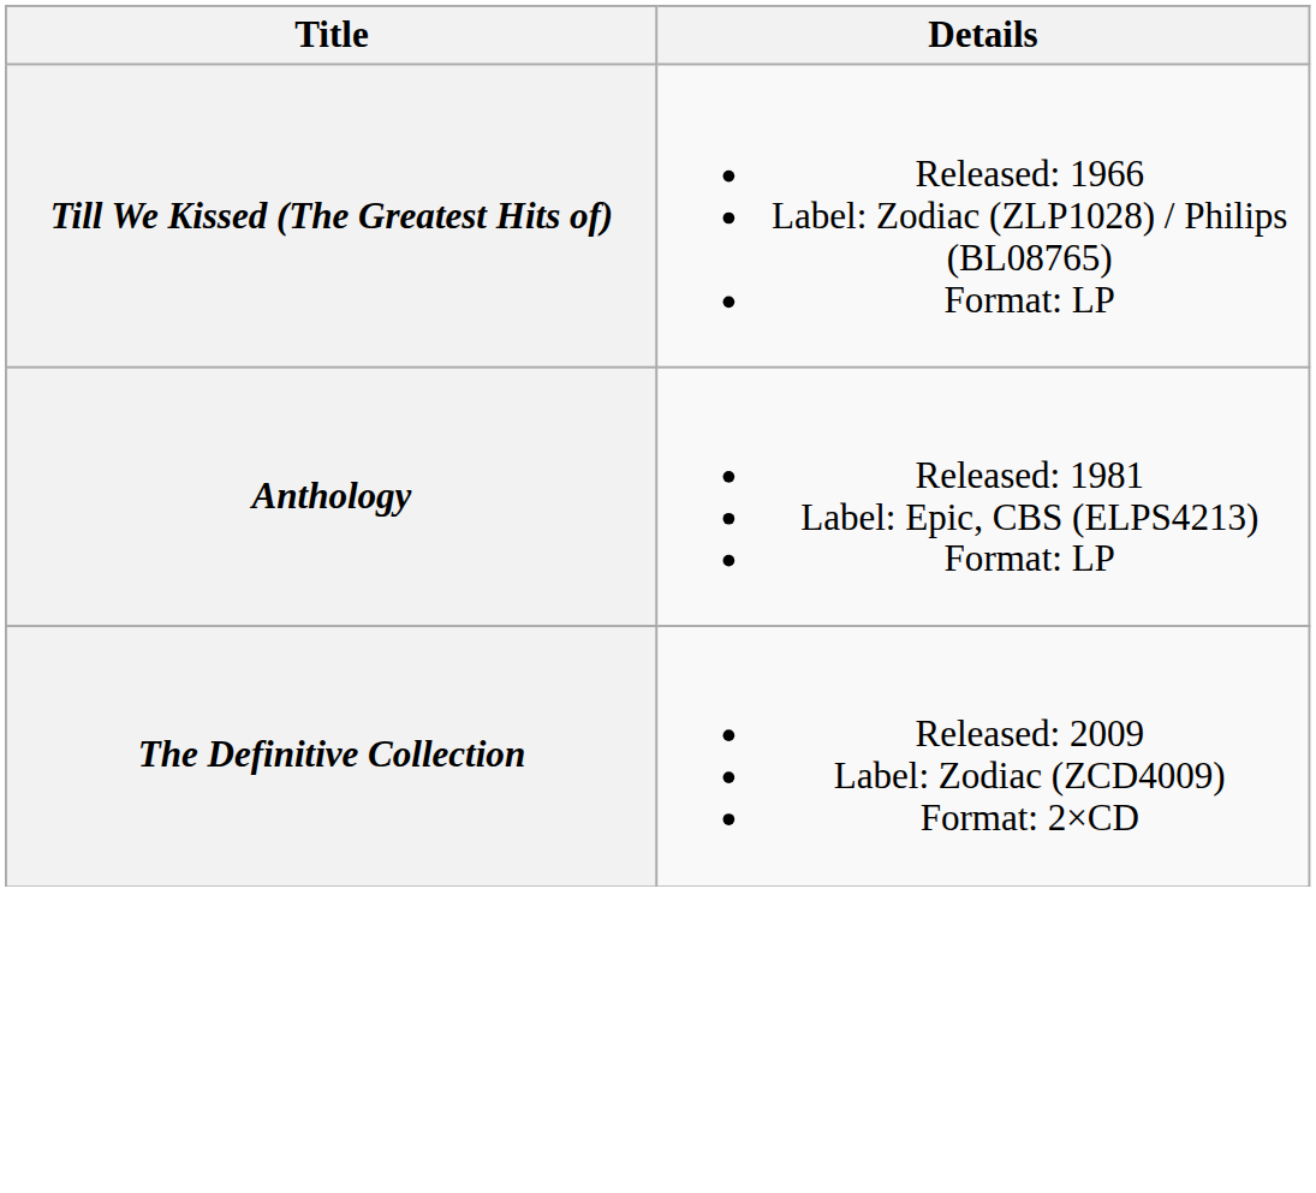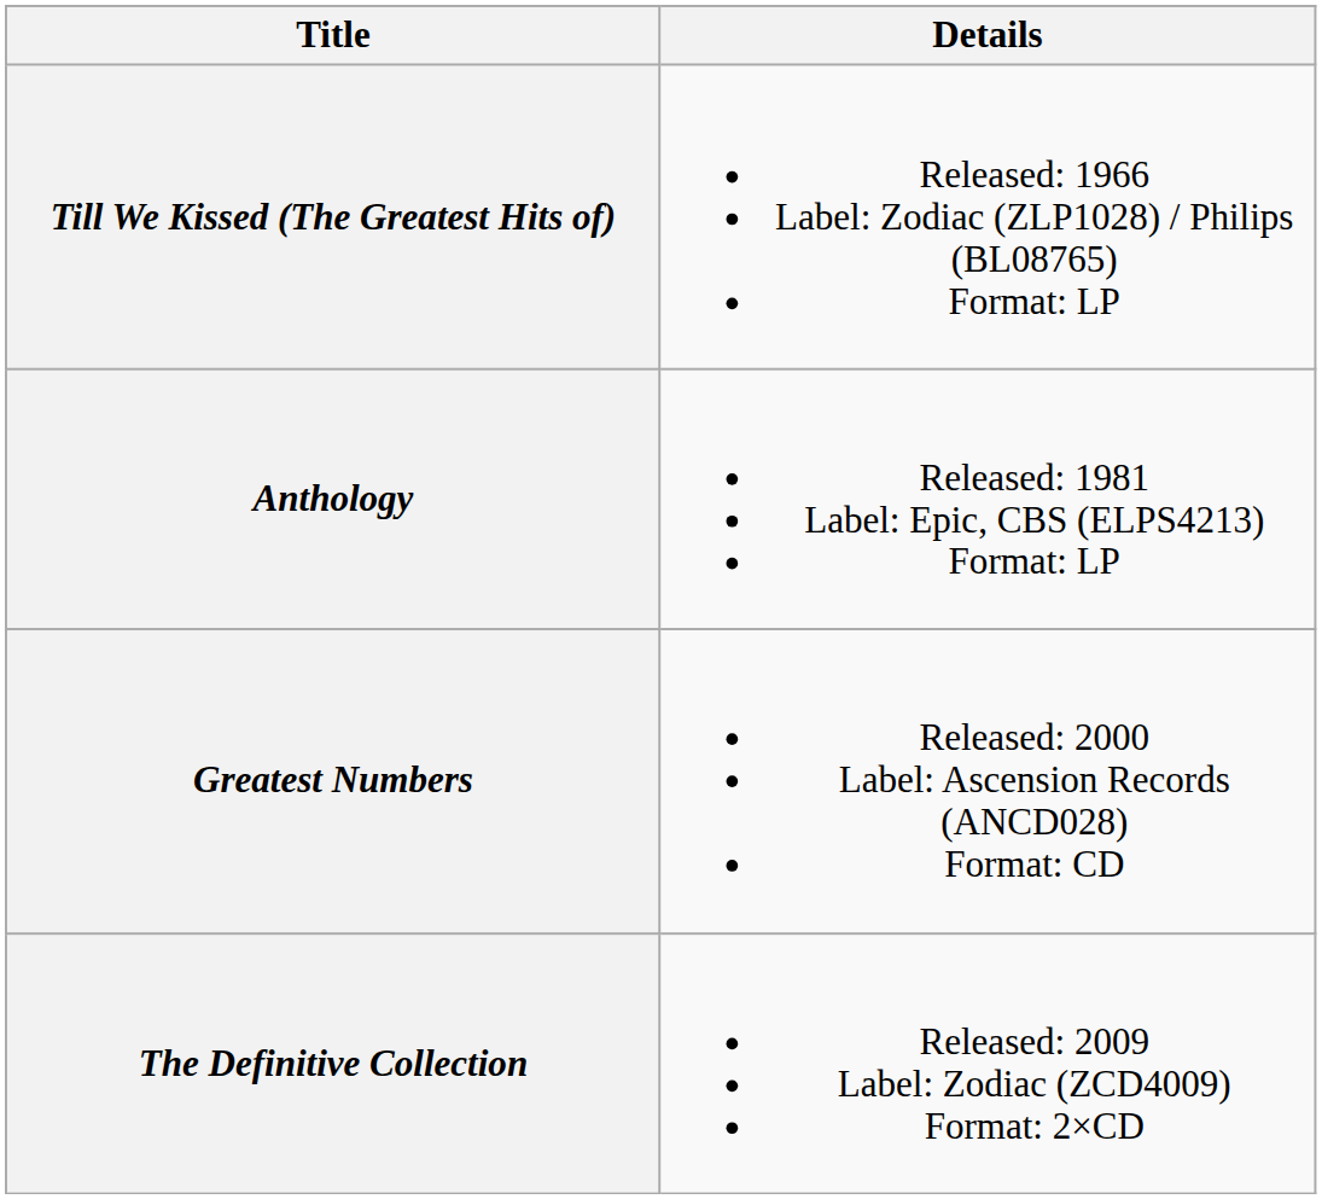 <table class="wikitable plainrowheaders" style="text-align:center;" border="1">
 <tr>
 <th scope="col" style="width:17em;">Title</th>
 <th scope="col" style="width:17em;">Details</th>
 </tr>
 <tr>
 <th scope="row"><em>Till We Kissed (The Greatest Hits of)</em></th>
 <td><br><ul><li>Released: 1966</li><li>Label: Zodiac (ZLP1028) / Philips	(BL08765)</li><li>Format: LP</li></ul></td>
 </tr>
 <tr>
 <th scope="row"><em>Anthology</em></th>
 <td><br><ul><li>Released: 1981</li><li>Label: Epic, CBS (ELPS4213)</li><li>Format: LP</li></ul></td>
 </tr>
 <tr>
+<th scope="row"><em>Greatest Numbers</em></th>
+<td><br><ul><li>Released: 2000</li><li>Label: Ascension Records (ANCD028)</li><li>Format: CD</li></ul></td>
+</tr>
+<tr>
 <th scope="row"><em>The Definitive Collection</em></th>
 <td><br><ul><li>Released: 2009</li><li>Label: Zodiac (ZCD4009)</li><li>Format: 2×CD</li></ul></td>
 </tr>
 </table>
